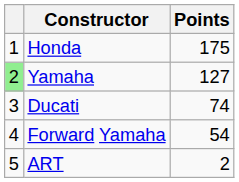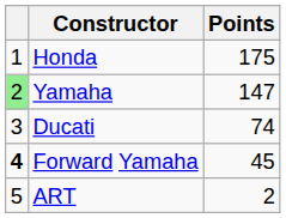 <table class="wikitable" style="font-size: 95%;">
 <tr>
 <th></th>
 <th>Constructor</th>
 <th>Points</th>
 </tr>
 <tr>
 <td align=center>1</td>
 <td> <a href='#'>Honda</a></td>
 <td align=right>175</td>
 </tr>
 <tr>
 <td align=center style="background: lightgreen;">2</td>
 <td> <a href='#'>Yamaha</a></td>
-<td align=right>127</td>
+<td align=right>147</td>
 </tr>
 <tr>
 <td align=center>3</td>
 <td> <a href='#'>Ducati</a></td>
 <td align=right>74</td>
 </tr>
 <tr>
-<td align=center>4</td>
+<td align=center><strong>4</strong></td>
 <td> <a href='#'>Forward</a> <a href='#'>Yamaha</a></td>
-<td align=right>54</td>
+<td align=right>45</td>
 </tr>
 <tr>
 <td align=center>5</td>
 <td> <a href='#'>ART</a></td>
 <td align=right>2</td>
 </tr>
 </table>
